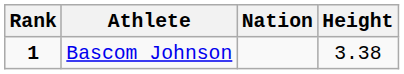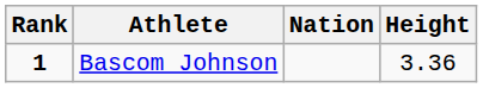 <table class="wikitable sortable" style="text-align:center">
 <tr>
 <th>Rank</th>
 <th>Athlete</th>
 <th>Nation</th>
 <th>Height</th>
 </tr>
 <tr>
 <td><strong>1</strong></td>
 <td align=left><a href='#'>Bascom Johnson</a></td>
 <td align=left></td>
-<td>3.38</td>
+<td>3.36</td>
 </tr>
 </table>
